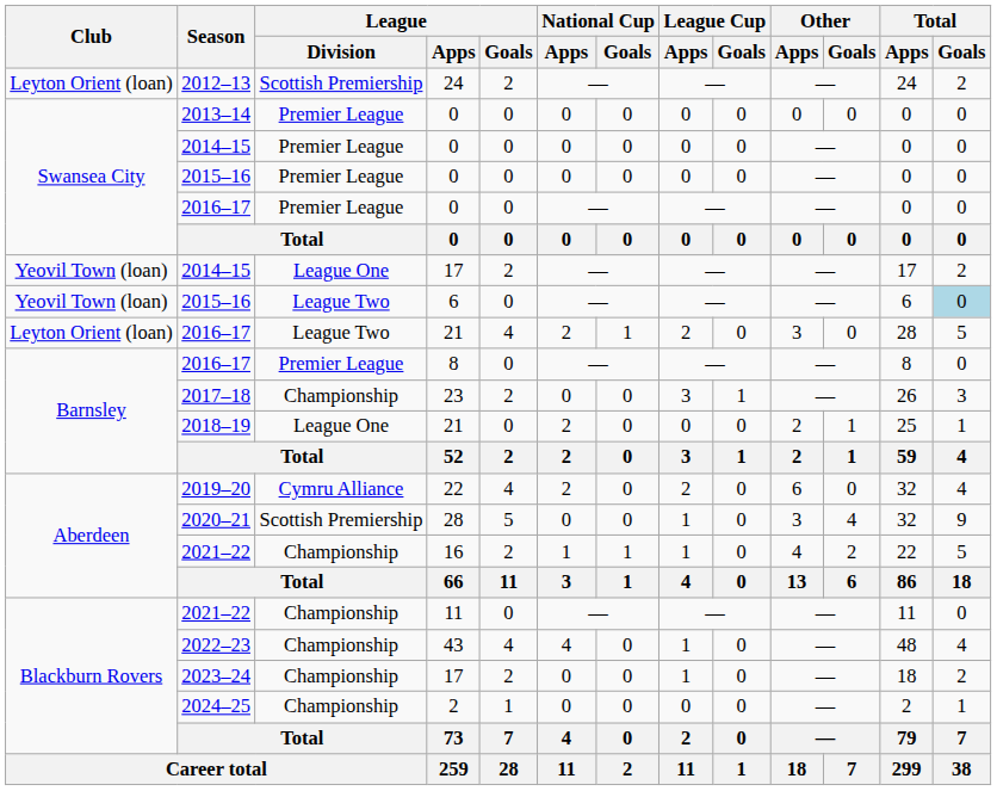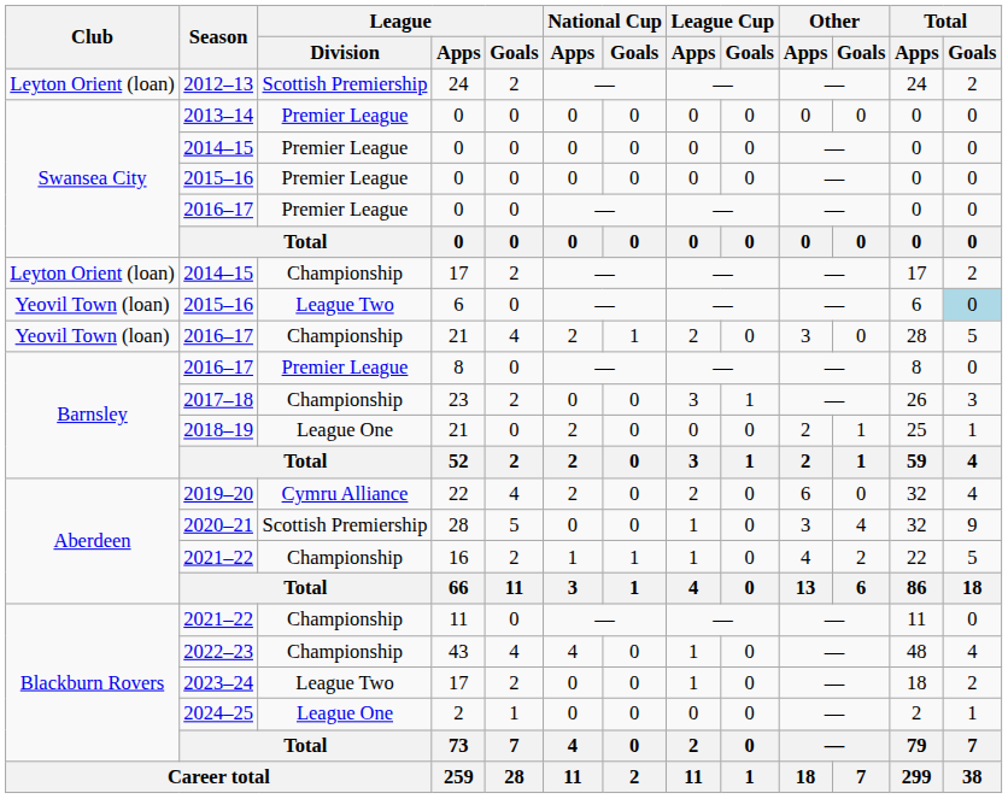 <table class="wikitable" style="text-align: center;">
 <tr>
 <th rowspan="2">Club</th>
 <th rowspan="2">Season</th>
 <th colspan="3">League</th>
 <th colspan="2">National Cup</th>
 <th colspan="2">League Cup</th>
 <th colspan="2">Other</th>
 <th colspan="2">Total</th>
 </tr>
 <tr>
 <th>Division</th>
 <th>Apps</th>
 <th>Goals</th>
 <th>Apps</th>
 <th>Goals</th>
 <th>Apps</th>
 <th>Goals</th>
 <th>Apps</th>
 <th>Goals</th>
 <th>Apps</th>
 <th>Goals</th>
 </tr>
 <tr>
 <td><a href='#'>Leyton Orient</a> (loan)</td>
 <td><a href='#'>2012–13</a></td>
 <td><a href='#'>Scottish Premiership</a></td>
 <td>24</td>
 <td>2</td>
 <td colspan="2">—</td>
 <td colspan="2">—</td>
 <td colspan="2">—</td>
 <td>24</td>
 <td>2</td>
 </tr>
 <tr>
 <td rowspan="5"><a href='#'>Swansea City</a></td>
 <td><a href='#'>2013–14</a></td>
 <td><a href='#'>Premier League</a></td>
 <td>0</td>
 <td>0</td>
 <td>0</td>
 <td>0</td>
 <td>0</td>
 <td>0</td>
 <td>0</td>
 <td>0</td>
 <td>0</td>
 <td>0</td>
 </tr>
 <tr>
 <td><a href='#'>2014–15</a></td>
 <td>Premier League</td>
 <td>0</td>
 <td>0</td>
 <td>0</td>
 <td>0</td>
 <td>0</td>
 <td>0</td>
 <td colspan="2">—</td>
 <td>0</td>
 <td>0</td>
 </tr>
 <tr>
 <td><a href='#'>2015–16</a></td>
 <td>Premier League</td>
 <td>0</td>
 <td>0</td>
 <td>0</td>
 <td>0</td>
 <td>0</td>
 <td>0</td>
 <td colspan="2">—</td>
 <td>0</td>
 <td>0</td>
 </tr>
 <tr>
 <td><a href='#'>2016–17</a></td>
 <td>Premier League</td>
 <td>0</td>
 <td>0</td>
 <td colspan="2">—</td>
 <td colspan="2">—</td>
 <td colspan="2">—</td>
 <td>0</td>
 <td>0</td>
 </tr>
 <tr>
 <th colspan="2">Total</th>
 <th>0</th>
 <th>0</th>
 <th>0</th>
 <th>0</th>
 <th>0</th>
 <th>0</th>
 <th>0</th>
 <th>0</th>
 <th>0</th>
 <th>0</th>
 </tr>
 <tr>
-<td><a href='#'>Yeovil Town</a> (loan)</td>
+<td><a href='#'>Leyton Orient</a> (loan)</td>
 <td><a href='#'>2014–15</a></td>
-<td><a href='#'>League One</a></td>
+<td>Championship</td>
 <td>17</td>
 <td>2</td>
 <td colspan="2">—</td>
 <td colspan="2">—</td>
 <td colspan="2">—</td>
 <td>17</td>
 <td>2</td>
 </tr>
 <tr>
 <td><a href='#'>Yeovil Town</a> (loan)</td>
 <td><a href='#'>2015–16</a></td>
 <td><a href='#'>League Two</a></td>
 <td>6</td>
 <td>0</td>
 <td colspan="2">—</td>
 <td colspan="2">—</td>
 <td colspan="2">—</td>
 <td>6</td>
 <td style="background: lightblue;">0</td>
 </tr>
 <tr>
-<td><a href='#'>Leyton Orient</a> (loan)</td>
+<td><a href='#'>Yeovil Town</a> (loan)</td>
 <td><a href='#'>2016–17</a></td>
-<td>League Two</td>
+<td>Championship</td>
 <td>21</td>
 <td>4</td>
 <td>2</td>
 <td>1</td>
 <td>2</td>
 <td>0</td>
 <td>3</td>
 <td>0</td>
 <td>28</td>
 <td>5</td>
 </tr>
 <tr>
 <td rowspan="4"><a href='#'>Barnsley</a></td>
 <td><a href='#'>2016–17</a></td>
 <td><a href='#'>Premier League</a></td>
 <td>8</td>
 <td>0</td>
 <td colspan="2">—</td>
 <td colspan="2">—</td>
 <td colspan="2">—</td>
 <td>8</td>
 <td>0</td>
 </tr>
 <tr>
 <td><a href='#'>2017–18</a></td>
 <td>Championship</td>
 <td>23</td>
 <td>2</td>
 <td>0</td>
 <td>0</td>
 <td>3</td>
 <td>1</td>
 <td colspan="2">—</td>
 <td>26</td>
 <td>3</td>
 </tr>
 <tr>
 <td><a href='#'>2018–19</a></td>
 <td>League One</td>
 <td>21</td>
 <td>0</td>
 <td>2</td>
 <td>0</td>
 <td>0</td>
 <td>0</td>
 <td>2</td>
 <td>1</td>
 <td>25</td>
 <td>1</td>
 </tr>
 <tr>
 <th colspan="2">Total</th>
 <th>52</th>
 <th>2</th>
 <th>2</th>
 <th>0</th>
 <th>3</th>
 <th>1</th>
 <th>2</th>
 <th>1</th>
 <th>59</th>
 <th>4</th>
 </tr>
 <tr>
 <td rowspan=4><a href='#'>Aberdeen</a></td>
 <td><a href='#'>2019–20</a></td>
 <td><a href='#'>Cymru Alliance</a></td>
 <td>22</td>
 <td>4</td>
 <td>2</td>
 <td>0</td>
 <td>2</td>
 <td>0</td>
 <td>6</td>
 <td>0</td>
 <td>32</td>
 <td>4</td>
 </tr>
 <tr>
 <td><a href='#'>2020–21</a></td>
 <td>Scottish Premiership</td>
 <td>28</td>
 <td>5</td>
 <td>0</td>
 <td>0</td>
 <td>1</td>
 <td>0</td>
 <td>3</td>
 <td>4</td>
 <td>32</td>
 <td>9</td>
 </tr>
 <tr>
 <td><a href='#'>2021–22</a></td>
 <td>Championship</td>
 <td>16</td>
 <td>2</td>
 <td>1</td>
 <td>1</td>
 <td>1</td>
 <td>0</td>
 <td>4</td>
 <td>2</td>
 <td>22</td>
 <td>5</td>
 </tr>
 <tr>
 <th colspan=2>Total</th>
 <th>66</th>
 <th>11</th>
 <th>3</th>
 <th>1</th>
 <th>4</th>
 <th>0</th>
 <th>13</th>
 <th>6</th>
 <th>86</th>
 <th>18</th>
 </tr>
 <tr>
 <td rowspan=5><a href='#'>Blackburn Rovers</a></td>
 <td><a href='#'>2021–22</a></td>
 <td>Championship</td>
 <td>11</td>
 <td>0</td>
 <td colspan="2">—</td>
 <td colspan="2">—</td>
 <td colspan="2">—</td>
 <td>11</td>
 <td>0</td>
 </tr>
 <tr>
 <td><a href='#'>2022–23</a></td>
 <td>Championship</td>
 <td>43</td>
 <td>4</td>
 <td>4</td>
 <td>0</td>
 <td>1</td>
 <td>0</td>
 <td colspan="2">—</td>
 <td>48</td>
 <td>4</td>
 </tr>
 <tr>
 <td><a href='#'>2023–24</a></td>
-<td>Championship</td>
+<td>League Two</td>
 <td>17</td>
 <td>2</td>
 <td>0</td>
 <td>0</td>
 <td>1</td>
 <td>0</td>
 <td colspan="2">—</td>
 <td>18</td>
 <td>2</td>
 </tr>
 <tr>
 <td><a href='#'>2024–25</a></td>
-<td>Championship</td>
+<td><a href='#'>League One</a></td>
 <td>2</td>
 <td>1</td>
 <td>0</td>
 <td>0</td>
 <td>0</td>
 <td>0</td>
 <td colspan="2">—</td>
 <td>2</td>
 <td>1</td>
 </tr>
 <tr>
 <th colspan=2>Total</th>
 <th>73</th>
 <th>7</th>
 <th>4</th>
 <th>0</th>
 <th>2</th>
 <th>0</th>
 <th colspan="2">—</th>
 <th>79</th>
 <th>7</th>
 </tr>
 <tr>
 <th colspan="3">Career total</th>
 <th>259</th>
 <th>28</th>
 <th>11</th>
 <th>2</th>
 <th>11</th>
 <th>1</th>
 <th>18</th>
 <th>7</th>
 <th>299</th>
 <th>38</th>
 </tr>
 </table>
